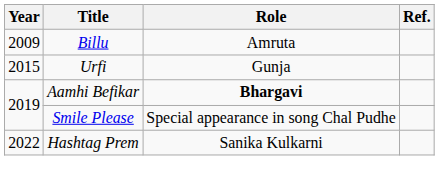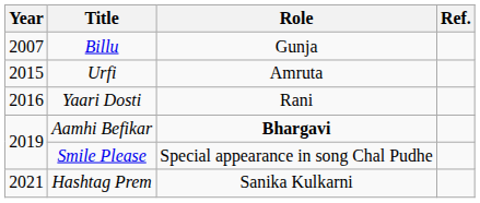 <table class="wikitable sortable"style="text-align:center;">
 <tr>
 <th>Year</th>
 <th>Title</th>
 <th>Role</th>
 <th>Ref.</th>
 </tr>
 <tr>
-<td>2009</td>
+<td>2007</td>
 <td><em><a href='#'>Billu</a></em></td>
-<td>Amruta</td>
+<td>Gunja</td>
 <td></td>
 </tr>
 <tr>
 <td>2015</td>
 <td><em>Urfi</em></td>
-<td>Gunja</td>
+<td>Amruta</td>
+<td></td>
+</tr>
+<tr>
+<td>2016</td>
+<td><em>Yaari Dosti</em></td>
+<td>Rani</td>
 <td></td>
 </tr>
 <tr>
 <td rowspan="2">2019</td>
 <td><em>Aamhi Befikar</em></td>
 <td><strong>Bhargavi</strong></td>
 <td></td>
 </tr>
 <tr>
 <td><em><a href='#'>Smile Please</a></em></td>
 <td>Special appearance in song Chal Pudhe</td>
 <td></td>
 </tr>
 <tr>
-<td>2022</td>
+<td>2021</td>
 <td><em>Hashtag Prem</em></td>
 <td>Sanika Kulkarni</td>
 <td></td>
 </tr>
 </table>
